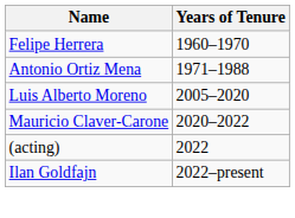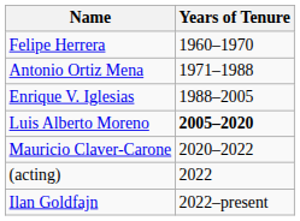 <table class="wikitable">
 <tr>
 <th>Name</th>
 <th>Years of Tenure</th>
 </tr>
 <tr>
 <td> <a href='#'>Felipe Herrera</a></td>
 <td>1960–1970</td>
 </tr>
 <tr>
 <td> <a href='#'>Antonio Ortiz Mena</a></td>
 <td>1971–1988</td>
 </tr>
 <tr>
+<td> <a href='#'>Enrique V. Iglesias</a></td>
+<td>1988–2005</td>
+</tr>
+<tr>
 <td> <a href='#'>Luis Alberto Moreno</a></td>
-<td>2005–2020</td>
+<td><strong>2005–2020</strong></td>
 </tr>
 <tr>
 <td> <a href='#'>Mauricio Claver-Carone</a></td>
 <td>2020–2022</td>
 </tr>
 <tr>
 <td>  (acting)</td>
 <td>2022</td>
 </tr>
 <tr>
 <td> <a href='#'>Ilan Goldfajn</a></td>
 <td>2022–present</td>
 </tr>
 </table>
